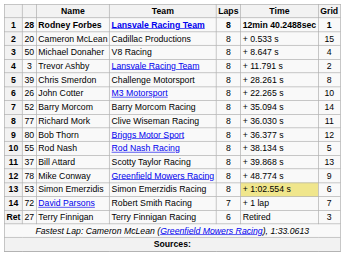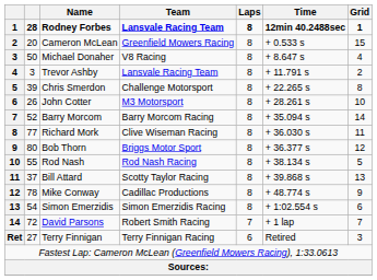 <table class="wikitable" style="font-size: 85%">
 <tr>
 <th></th>
 <th></th>
 <th>Name</th>
 <th>Team</th>
 <th>Laps</th>
 <th>Time</th>
 <th>Grid</th>
 </tr>
 <tr>
 <th>1</th>
 <td align="center"><strong>28</strong></td>
 <td> <strong>Rodney Forbes</strong></td>
 <td><strong><a href='#'>Lansvale Racing Team</a></strong></td>
 <td align="center"><strong>8</strong></td>
 <td><strong>12min 40.2488sec</strong></td>
 <td align="center"><strong>1</strong></td>
 </tr>
 <tr>
 <th>2</th>
 <td align="center">20</td>
 <td> Cameron McLean</td>
-<td>Cadillac Productions</td>
+<td><a href='#'>Greenfield Mowers Racing</a></td>
 <td align="center">8</td>
 <td>+ 0.533 s</td>
 <td align="center">15</td>
 </tr>
 <tr>
 <th>3</th>
 <td align="center">50</td>
 <td> Michael Donaher</td>
 <td>V8 Racing</td>
 <td align="center">8</td>
 <td>+ 8.647 s</td>
 <td align="center">4</td>
 </tr>
 <tr>
 <th>4</th>
 <td align="center">3</td>
 <td> Trevor Ashby</td>
 <td><a href='#'>Lansvale Racing Team</a></td>
 <td align="center">8</td>
 <td>+ 11.791 s</td>
 <td align="center">2</td>
 </tr>
 <tr>
 <th>5</th>
 <td align="center">39</td>
 <td> Chris Smerdon</td>
 <td>Challenge Motorsport</td>
 <td align="center">8</td>
-<td>+ 28.261 s</td>
+<td>+ 22.265 s</td>
 <td align="center">8</td>
 </tr>
 <tr>
 <th>6</th>
 <td align="center">26</td>
 <td> John Cotter</td>
 <td><a href='#'>M3 Motorsport</a></td>
 <td align="center">8</td>
-<td>+ 22.265 s</td>
+<td>+ 28.261 s</td>
 <td align="center">10</td>
 </tr>
 <tr>
 <th>7</th>
 <td align="center">52</td>
 <td> Barry Morcom</td>
 <td>Barry Morcom Racing</td>
 <td align="center">8</td>
 <td>+ 35.094 s</td>
 <td align="center">14</td>
 </tr>
 <tr>
 <th>8</th>
 <td align="center">77</td>
 <td> Richard Mork</td>
 <td>Clive Wiseman Racing</td>
 <td align="center">8</td>
 <td>+ 36.030 s</td>
 <td align="center">11</td>
 </tr>
 <tr>
 <th>9</th>
 <td align="center">80</td>
 <td> Bob Thorn</td>
 <td><a href='#'>Briggs Motor Sport</a></td>
 <td align="center">8</td>
 <td>+ 36.377 s</td>
 <td align="center">12</td>
 </tr>
 <tr>
 <th>10</th>
 <td align="center">55</td>
 <td> Rod Nash</td>
 <td><a href='#'>Rod Nash Racing</a></td>
 <td align="center">8</td>
 <td>+ 38.134 s</td>
 <td align="center">5</td>
 </tr>
 <tr>
 <th>11</th>
 <td align="center">37</td>
 <td> Bill Attard</td>
 <td>Scotty Taylor Racing</td>
 <td align="center">8</td>
 <td>+ 39.868 s</td>
 <td align="center">13</td>
 </tr>
 <tr>
 <th>12</th>
 <td align="center">78</td>
 <td> Mike Conway</td>
-<td><a href='#'>Greenfield Mowers Racing</a></td>
+<td>Cadillac Productions</td>
 <td align="center">8</td>
 <td>+ 48.774 s</td>
 <td align="center">9</td>
 </tr>
 <tr>
 <th>13</th>
-<td align="center">53</td>
+<td align="center">54</td>
 <td> Simon Emerzidis</td>
 <td>Simon Emerzidis Racing</td>
 <td align="center">8</td>
-<td style="background: khaki;">+ 1:02.554 s</td>
+<td>+ 1:02.554 s</td>
 <td align="center">6</td>
 </tr>
 <tr>
 <th>14</th>
 <td align="center">72</td>
 <td> <a href='#'>David Parsons</a></td>
 <td>Robert Smith Racing</td>
 <td align="center">7</td>
 <td>+ 1 lap</td>
 <td align="center">7</td>
 </tr>
 <tr>
 <th>Ret</th>
 <td align="center">27</td>
 <td> Terry Finnigan</td>
 <td>Terry Finnigan Racing</td>
 <td align="center">6</td>
 <td>Retired</td>
 <td align="center">3</td>
 </tr>
 <tr>
 <td colspan="7" align="center"><em>Fastest Lap: Cameron McLean (<a href='#'>Greenfield Mowers Racing</a>), 1:33.0613</em></td>
 </tr>
 <tr>
 <th colspan="7">Sources:</th>
 </tr>
 <tr>
 </tr>
 </table>
